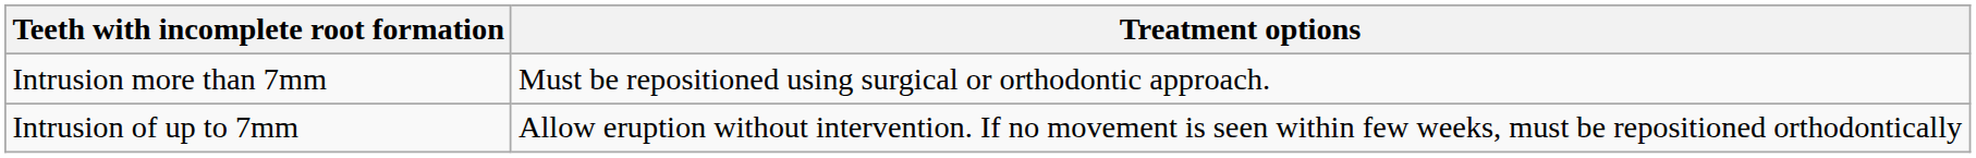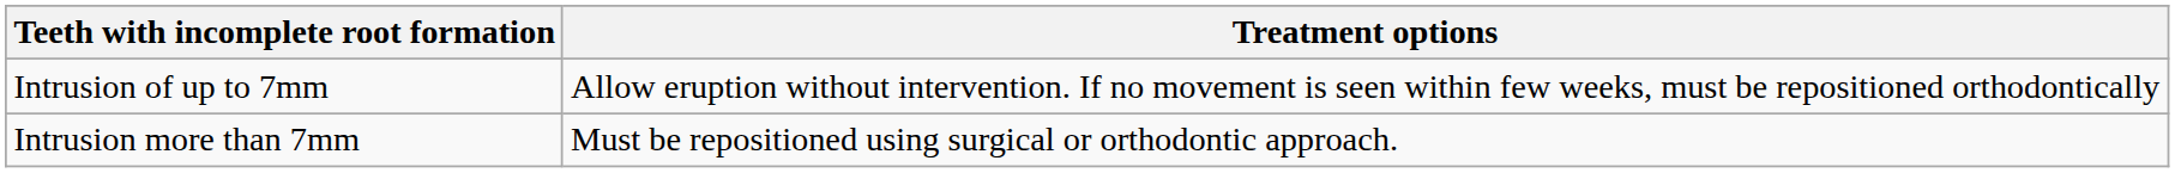 <table class="wikitable">
 <tr>
 <th>Teeth with incomplete root formation</th>
 <th>Treatment options</th>
 </tr>
 <tr>
+<td>Intrusion of up to 7mm</td>
+<td>Allow eruption without intervention. If no movement is seen within few weeks, must be repositioned orthodontically</td>
+</tr>
+<tr>
 <td>Intrusion more than 7mm</td>
 <td>Must be repositioned using surgical or orthodontic approach.</td>
 </tr>
-<tr>
-<td>Intrusion of up to 7mm</td>
-<td>Allow eruption without intervention. If no movement is seen within few weeks, must be repositioned orthodontically</td>
-</tr>
 </table>
